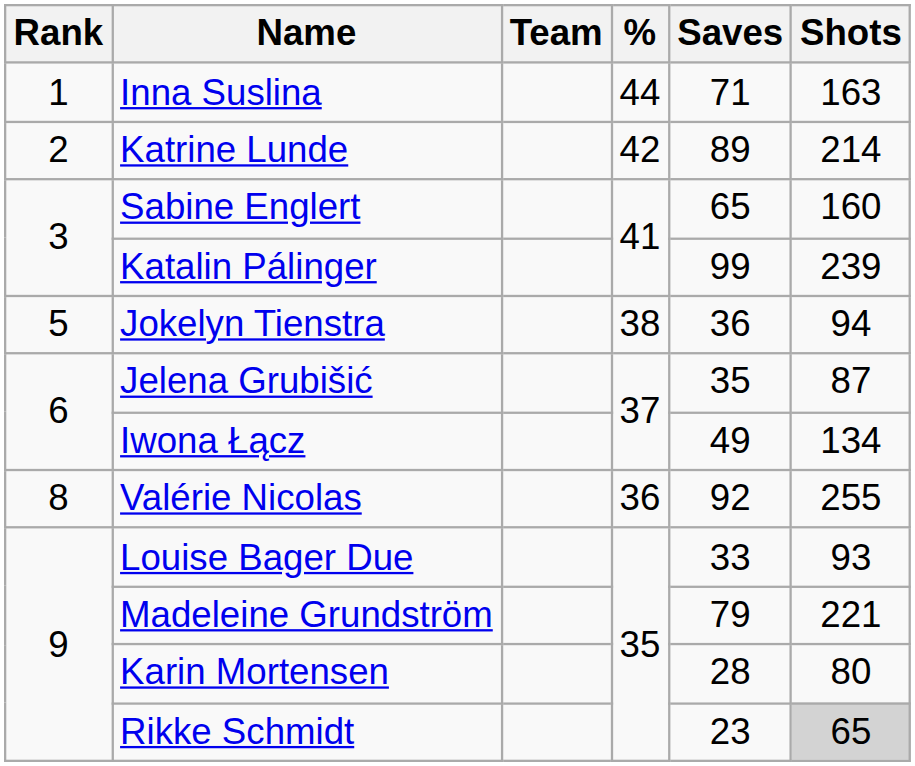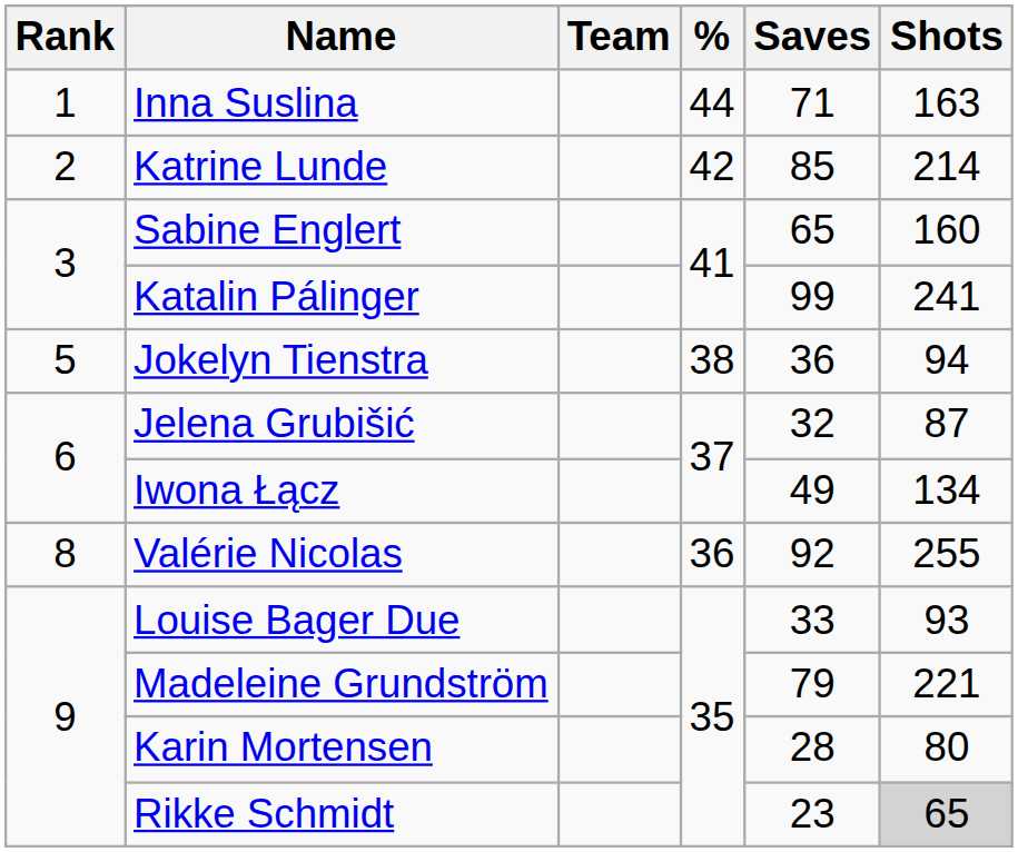 <table class="wikitable sortable" style="text-align: center;">
 <tr>
 <th>Rank</th>
 <th>Name</th>
 <th>Team</th>
 <th>%</th>
 <th>Saves</th>
 <th>Shots</th>
 </tr>
 <tr>
 <td>1</td>
 <td align=left><a href='#'>Inna Suslina</a></td>
 <td align=left></td>
 <td>44</td>
 <td>71</td>
 <td>163</td>
 </tr>
 <tr>
 <td>2</td>
 <td align=left><a href='#'>Katrine Lunde</a></td>
 <td align=left></td>
 <td>42</td>
-<td>89</td>
+<td>85</td>
 <td>214</td>
 </tr>
 <tr>
 <td rowspan=2>3</td>
 <td align=left><a href='#'>Sabine Englert</a></td>
 <td align=left></td>
 <td rowspan=2>41</td>
 <td>65</td>
 <td>160</td>
 </tr>
 <tr>
 <td align=left><a href='#'>Katalin Pálinger</a></td>
 <td align=left></td>
 <td>99</td>
-<td>239</td>
+<td>241</td>
 </tr>
 <tr>
 <td>5</td>
 <td align=left><a href='#'>Jokelyn Tienstra</a></td>
 <td align=left></td>
 <td>38</td>
 <td>36</td>
 <td>94</td>
 </tr>
 <tr>
 <td rowspan=2>6</td>
 <td align=left><a href='#'>Jelena Grubišić</a></td>
 <td align=left></td>
 <td rowspan=2>37</td>
-<td>35</td>
+<td>32</td>
 <td>87</td>
 </tr>
 <tr>
 <td align=left><a href='#'>Iwona Łącz</a></td>
 <td align=left></td>
 <td>49</td>
 <td>134</td>
 </tr>
 <tr>
 <td>8</td>
 <td align=left><a href='#'>Valérie Nicolas</a></td>
 <td align=left></td>
 <td>36</td>
 <td>92</td>
 <td>255</td>
 </tr>
 <tr>
 <td rowspan=4>9</td>
 <td align=left><a href='#'>Louise Bager Due</a></td>
 <td align=left></td>
 <td rowspan=4>35</td>
 <td>33</td>
 <td>93</td>
 </tr>
 <tr>
 <td align=left><a href='#'>Madeleine Grundström</a></td>
 <td align=left></td>
 <td>79</td>
 <td>221</td>
 </tr>
 <tr>
 <td align=left><a href='#'>Karin Mortensen</a></td>
 <td align=left></td>
 <td>28</td>
 <td>80</td>
 </tr>
 <tr>
 <td align=left><a href='#'>Rikke Schmidt</a></td>
 <td align=left></td>
 <td>23</td>
 <td style="background: lightgrey;">65</td>
 </tr>
 </table>
